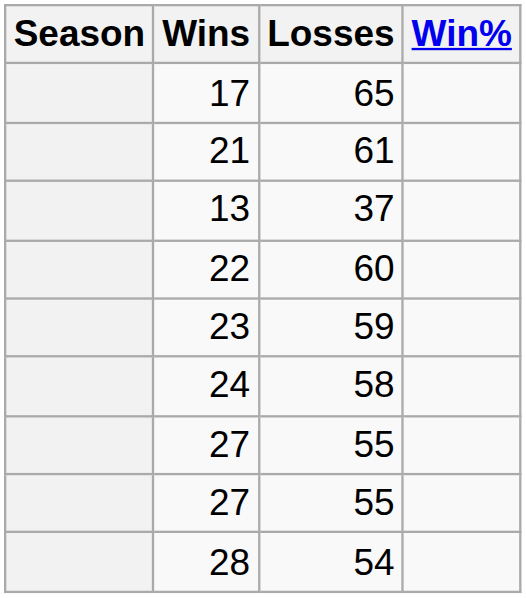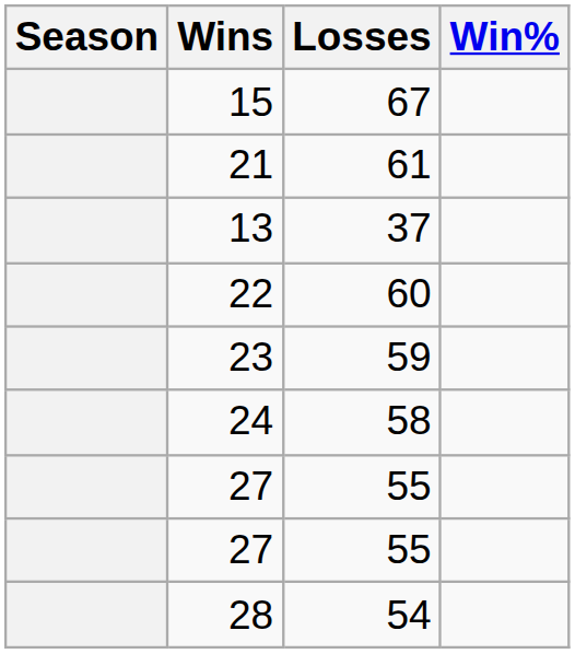 <table class="wikitable sortable" style="text-align:right">
 <tr>
 <th scope="col">Season</th>
 <th scope="col">Wins</th>
 <th scope="col">Losses</th>
 <th scope="col"><a href='#'>Win%</a></th>
 </tr>
 <tr>
 <th scope="row"></th>
-<td>17</td>
-<td>65</td>
+<td>15</td>
+<td>67</td>
 <td></td>
 </tr>
 <tr>
 <th scope="row"></th>
 <td>21</td>
 <td>61</td>
 <td></td>
 </tr>
 <tr>
 <th scope="row"></th>
 <td>13</td>
 <td>37</td>
 <td></td>
 </tr>
 <tr>
 <th scope="row"></th>
 <td>22</td>
 <td>60</td>
 <td></td>
 </tr>
 <tr>
 <th scope="row"></th>
 <td>23</td>
 <td>59</td>
 <td></td>
 </tr>
 <tr>
 <th scope="row"></th>
 <td>24</td>
 <td>58</td>
 <td></td>
 </tr>
 <tr>
 <th scope="row"></th>
 <td>27</td>
 <td>55</td>
 <td></td>
 </tr>
 <tr>
 <th scope="row"></th>
 <td>27</td>
 <td>55</td>
 <td></td>
 </tr>
 <tr>
 <th scope="row"></th>
 <td>28</td>
 <td>54</td>
 <td></td>
 </tr>
 </table>
